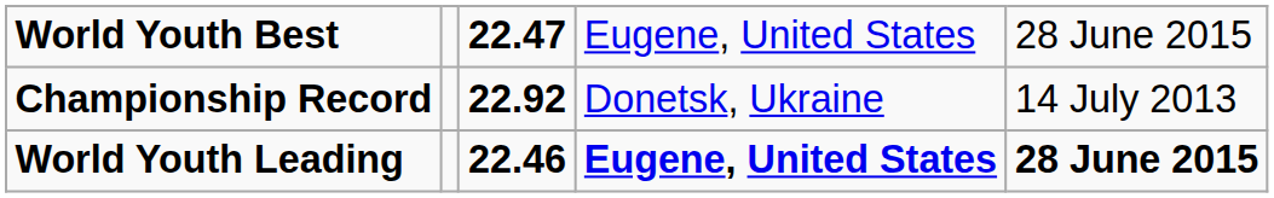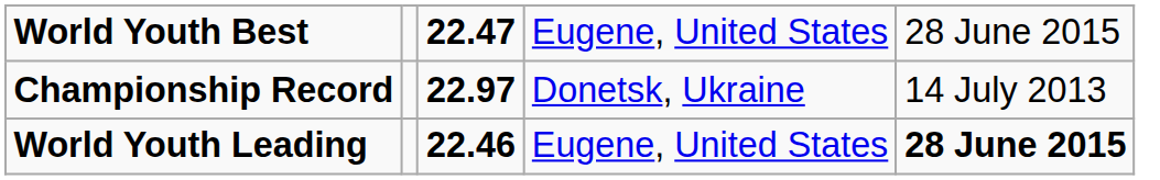 <table class="wikitable">
 <tr>
 <td><strong>World Youth Best</strong></td>
 <td></td>
 <td><strong>22.47</strong></td>
 <td><a href='#'>Eugene</a>, <a href='#'>United States</a></td>
 <td>28 June 2015</td>
 </tr>
 <tr>
 <td><strong>Championship Record</strong></td>
 <td></td>
-<td><strong>22.92</strong></td>
+<td><strong>22.97</strong></td>
 <td><a href='#'>Donetsk</a>, <a href='#'>Ukraine</a></td>
 <td>14 July 2013</td>
 </tr>
 <tr>
 <td><strong>World Youth Leading</strong></td>
 <td></td>
 <td><strong>22.46</strong></td>
-<td><strong><a href='#'>Eugene</a>, <a href='#'>United States</a></strong></td>
+<td><a href='#'>Eugene</a>, <a href='#'>United States</a></td>
 <td><strong>28 June 2015</strong></td>
 </tr>
 </table>
